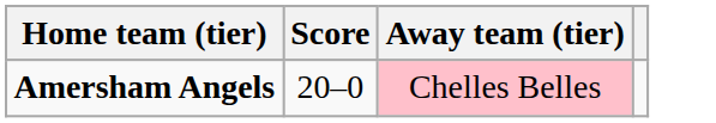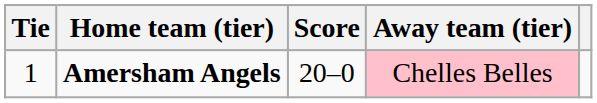 <table class="wikitable" style="text-align:center; font-size:85%">
 <tr>
+<th>Tie</th>
 <th>Home team (tier)</th>
 <th>Score</th>
 <th>Away team (tier)</th>
 <th></th>
 </tr>
 <tr>
+<td align="center">1</td>
 <td><strong>Amersham Angels</strong></td>
 <td align="center">20–0</td>
 <td style="background: pink;">Chelles Belles</td>
 <td></td>
 </tr>
 </table>
